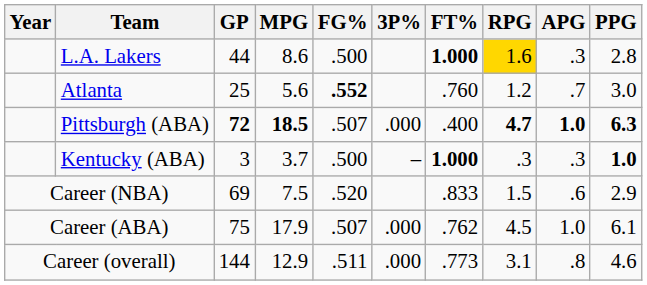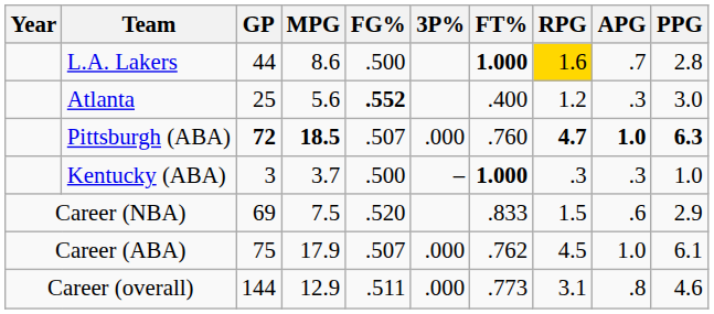 <table class="wikitable sortable" style="font-size:95%; text-align:right;">
 <tr>
 <th>Year</th>
 <th>Team</th>
 <th>GP</th>
 <th>MPG</th>
 <th>FG%</th>
 <th>3P%</th>
 <th>FT%</th>
 <th>RPG</th>
 <th>APG</th>
 <th>PPG</th>
 </tr>
 <tr>
 <td style="text-align:left;"></td>
 <td style="text-align:left;"><a href='#'>L.A. Lakers</a></td>
 <td>44</td>
 <td>8.6</td>
 <td>.500</td>
 <td></td>
 <td><strong>1.000</strong></td>
 <td style="background: gold;">1.6</td>
-<td>.3</td>
+<td>.7</td>
 <td>2.8</td>
 </tr>
 <tr>
 <td style="text-align:left;"></td>
 <td style="text-align:left;"><a href='#'>Atlanta</a></td>
 <td>25</td>
 <td>5.6</td>
 <td><strong>.552</strong></td>
 <td></td>
-<td>.760</td>
+<td>.400</td>
 <td>1.2</td>
-<td>.7</td>
+<td>.3</td>
 <td>3.0</td>
 </tr>
 <tr>
 <td style="text-align:left;"></td>
 <td style="text-align:left;"><a href='#'>Pittsburgh</a> (ABA)</td>
 <td><strong>72</strong></td>
 <td><strong>18.5</strong></td>
 <td>.507</td>
 <td>.000</td>
-<td>.400</td>
+<td>.760</td>
 <td><strong>4.7</strong></td>
 <td><strong>1.0</strong></td>
 <td><strong>6.3</strong></td>
 </tr>
 <tr>
 <td style="text-align:left;"></td>
 <td style="text-align:left;"><a href='#'>Kentucky</a> (ABA)</td>
 <td>3</td>
 <td>3.7</td>
 <td>.500</td>
 <td>–</td>
 <td><strong>1.000</strong></td>
 <td>.3</td>
 <td>.3</td>
-<td><strong>1.0</strong></td>
+<td>1.0</td>
 </tr>
 <tr class="sortbottom">
 <td style="text-align:center;" colspan="2">Career (NBA)</td>
 <td>69</td>
 <td>7.5</td>
 <td>.520</td>
 <td></td>
 <td>.833</td>
 <td>1.5</td>
 <td>.6</td>
 <td>2.9</td>
 </tr>
 <tr class="sortbottom">
 <td style="text-align:center;" colspan="2">Career (ABA)</td>
 <td>75</td>
 <td>17.9</td>
 <td>.507</td>
 <td>.000</td>
 <td>.762</td>
 <td>4.5</td>
 <td>1.0</td>
 <td>6.1</td>
 </tr>
 <tr class="sortbottom">
 <td style="text-align:center;" colspan="2">Career (overall)</td>
 <td>144</td>
 <td>12.9</td>
 <td>.511</td>
 <td>.000</td>
 <td>.773</td>
 <td>3.1</td>
 <td>.8</td>
 <td>4.6</td>
 </tr>
 </table>
